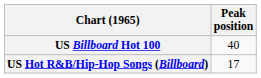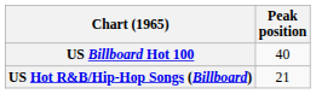 <table class="wikitable sortable plainrowheaders" style="text-align:center">
 <tr>
 <th scope="col">Chart (1965)</th>
 <th scope="col">Peak<br>position</th>
 </tr>
 <tr>
 <th scope="row">US <a href='#'><em>Billboard</em> Hot 100</a></th>
 <td>40</td>
 </tr>
 <tr>
 <th scope="row">US <a href='#'>Hot R&B/Hip-Hop Songs</a> (<em><a href='#'>Billboard</a></em>)</th>
-<td>17</td>
+<td>21</td>
 </tr>
 </table>
